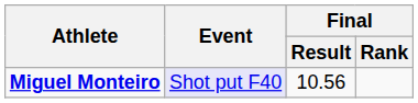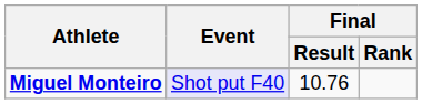 <table class="wikitable" style="font-size:90%; text-align:center">
 <tr>
 <th rowspan="2">Athlete</th>
 <th rowspan="2">Event</th>
 <th colspan="2">Final</th>
 </tr>
 <tr>
 <th>Result</th>
 <th>Rank</th>
 </tr>
 <tr>
 <td align="left"><strong><a href='#'>Miguel Monteiro</a></strong></td>
 <td align="left" style="background: lavender;"><a href='#'>Shot put F40</a></td>
-<td>10.56</td>
+<td>10.76</td>
 <td></td>
 </tr>
 </table>
